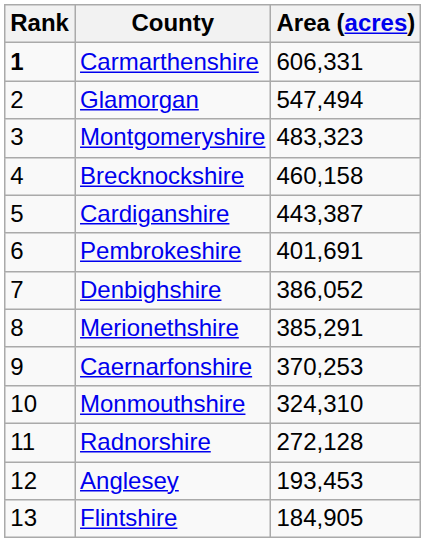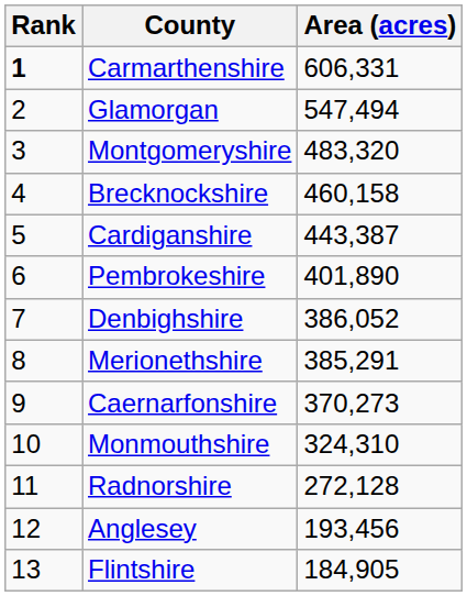 <table class="wikitable">
 <tr>
 <th>Rank</th>
 <th>County</th>
 <th>Area (<a href='#'>acres</a>)</th>
 </tr>
 <tr>
 <td><strong>1</strong></td>
 <td><a href='#'>Carmarthenshire</a></td>
 <td>606,331</td>
 </tr>
 <tr>
 <td>2</td>
 <td><a href='#'>Glamorgan</a></td>
 <td>547,494</td>
 </tr>
 <tr>
 <td>3</td>
 <td><a href='#'>Montgomeryshire</a></td>
-<td>483,323</td>
+<td>483,320</td>
 </tr>
 <tr>
 <td>4</td>
 <td><a href='#'>Brecknockshire</a></td>
 <td>460,158</td>
 </tr>
 <tr>
 <td>5</td>
 <td><a href='#'>Cardiganshire</a></td>
 <td>443,387</td>
 </tr>
 <tr>
 <td>6</td>
 <td><a href='#'>Pembrokeshire</a></td>
-<td>401,691</td>
+<td>401,890</td>
 </tr>
 <tr>
 <td>7</td>
 <td><a href='#'>Denbighshire</a></td>
 <td>386,052</td>
 </tr>
 <tr>
 <td>8</td>
 <td><a href='#'>Merionethshire</a></td>
 <td>385,291</td>
 </tr>
 <tr>
 <td>9</td>
 <td><a href='#'>Caernarfonshire</a></td>
-<td>370,253</td>
+<td>370,273</td>
 </tr>
 <tr>
 <td>10</td>
 <td><a href='#'>Monmouthshire</a></td>
 <td>324,310</td>
 </tr>
 <tr>
 <td>11</td>
 <td><a href='#'>Radnorshire</a></td>
 <td>272,128</td>
 </tr>
 <tr>
 <td>12</td>
 <td><a href='#'>Anglesey</a></td>
-<td>193,453</td>
+<td>193,456</td>
 </tr>
 <tr>
 <td>13</td>
 <td><a href='#'>Flintshire</a></td>
 <td>184,905</td>
 </tr>
 </table>
